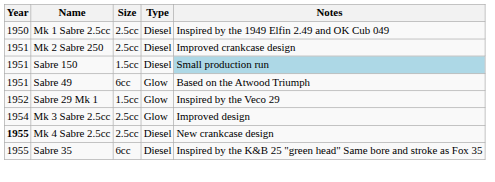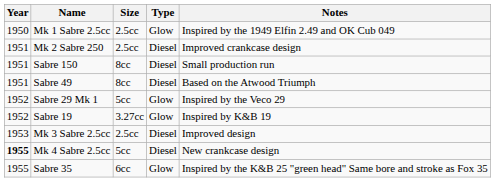 <table class="sortable wikitable">
 <tr>
 <th>Year</th>
 <th>Name</th>
 <th>Size</th>
 <th>Type</th>
 <th>Notes</th>
 </tr>
 <tr>
 <td>1950</td>
 <td>Mk 1 Sabre 2.5cc</td>
 <td>2.5cc</td>
-<td>Diesel</td>
+<td>Glow</td>
 <td>Inspired by the 1949 Elfin 2.49 and OK Cub 049</td>
 </tr>
 <tr>
 <td>1951</td>
 <td>Mk 2 Sabre 250</td>
 <td>2.5cc</td>
 <td>Diesel</td>
 <td>Improved crankcase design</td>
 </tr>
 <tr>
 <td>1951</td>
 <td>Sabre 150</td>
-<td>1.5cc</td>
+<td>8cc</td>
 <td>Diesel</td>
-<td style="background: lightblue;">Small production run</td>
+<td>Small production run</td>
 </tr>
 <tr>
 <td>1951</td>
 <td>Sabre 49</td>
-<td>6cc</td>
-<td>Glow</td>
+<td>8cc</td>
+<td>Diesel</td>
 <td>Based on the Atwood Triumph</td>
 </tr>
 <tr>
 <td>1952</td>
 <td>Sabre 29 Mk 1</td>
-<td>1.5cc</td>
+<td>5cc</td>
 <td>Glow</td>
 <td>Inspired by the Veco 29</td>
 </tr>
 <tr>
-<td>1954</td>
+<td>1952</td>
+<td>Sabre 19</td>
+<td>3.27cc</td>
+<td>Glow</td>
+<td>Inspired by K&B 19</td>
+</tr>
+<tr>
+<td>1953</td>
 <td>Mk 3 Sabre 2.5cc</td>
 <td>2.5cc</td>
-<td>Glow</td>
+<td>Diesel</td>
 <td>Improved design</td>
 </tr>
 <tr>
 <td><strong>1955</strong></td>
 <td>Mk 4 Sabre 2.5cc</td>
-<td>2.5cc</td>
+<td>5cc</td>
 <td>Diesel</td>
 <td>New crankcase design</td>
 </tr>
 <tr>
 <td>1955</td>
 <td>Sabre 35</td>
 <td>6cc</td>
-<td>Diesel</td>
+<td>Glow</td>
 <td>Inspired by the K&B 25 "green head" Same bore and stroke as Fox 35</td>
 </tr>
 </table>
